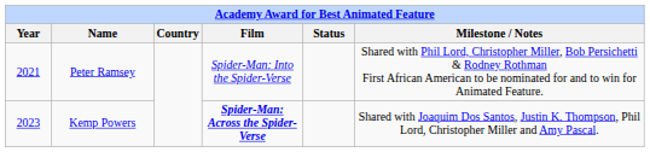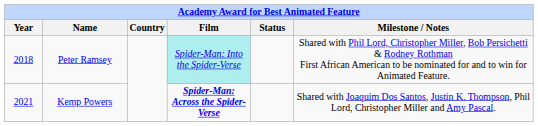 <table class="wikitable" style="text-align: center">
 <tr style="background:#bfd7ff;">
 <td colspan="6" style="text-align:center;"><strong><a href='#'>Academy Award for Best Animated Feature</a></strong></td>
 </tr>
 <tr style="background:#ebf5ff;">
 <th style="width:075px;">Year</th>
 <th style="width:200px;">Name</th>
 <th style="width:50px;">Country</th>
 <th style="width:200px;">Film</th>
 <th style="width:080px;">Status</th>
 <th style="width:650px;">Milestone / Notes</th>
 </tr>
 <tr>
-<td><a href='#'>2021</a></td>
+<td><a href='#'>2018</a></td>
 <td><a href='#'>Peter Ramsey</a></td>
 <td rowspan=2><div></div></td>
-<td><em><a href='#'>Spider-Man: Into the Spider-Verse</a></em></td>
+<td style="background: paleturquoise;"><em><a href='#'>Spider-Man: Into the Spider-Verse</a></em></td>
 <td></td>
 <td>Shared with <a href='#'>Phil Lord, Christopher Miller</a>, <a href='#'>Bob Persichetti</a> & <a href='#'>Rodney Rothman</a><br>First African American to be nominated for and to win for Animated Feature.</td>
 </tr>
 <tr>
-<td><a href='#'>2023</a></td>
+<td><a href='#'>2021</a></td>
 <td><a href='#'>Kemp Powers</a></td>
 <td><strong><em><a href='#'>Spider-Man: Across the Spider-Verse</a></em></strong></td>
 <td></td>
 <td>Shared with <a href='#'>Joaquim Dos Santos</a>, <a href='#'>Justin K. Thompson</a>, Phil Lord, Christopher Miller and <a href='#'>Amy Pascal</a>.</td>
 </tr>
 </table>
